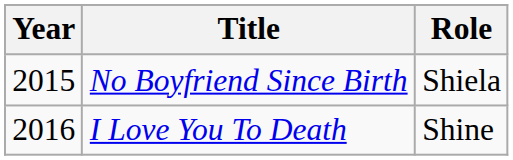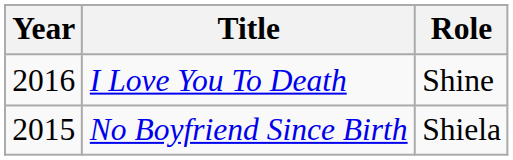 <table class="wikitable">
 <tr>
 <th>Year</th>
 <th>Title</th>
 <th>Role</th>
 </tr>
 <tr>
+<td>2016</td>
+<td><em><a href='#'>I Love You To Death</a></em></td>
+<td>Shine</td>
+</tr>
+<tr>
 <td>2015</td>
 <td><em><a href='#'>No Boyfriend Since Birth</a></em></td>
 <td>Shiela</td>
 </tr>
-<tr>
-<td>2016</td>
-<td><em><a href='#'>I Love You To Death</a></em></td>
-<td>Shine</td>
-</tr>
 </table>
